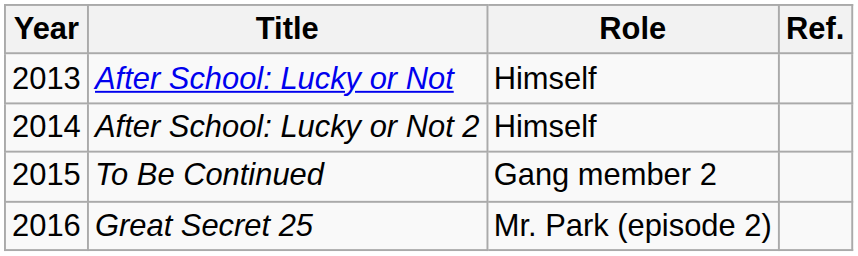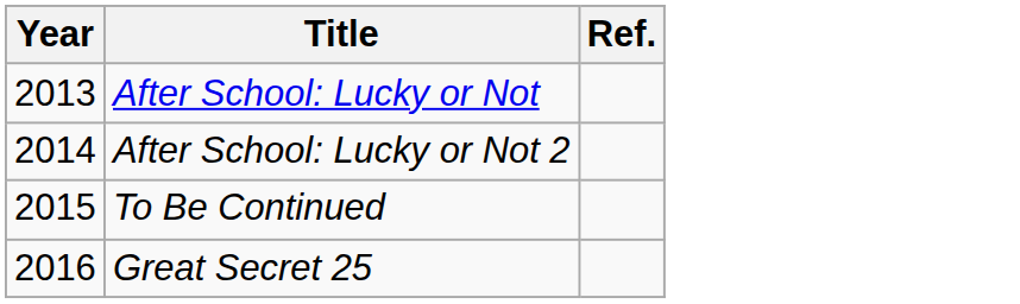 <table class="wikitable">
 <tr>
 <th>Year</th>
 <th>Title</th>
-<th>Role</th>
 <th>Ref.</th>
 </tr>
 <tr>
 <td>2013</td>
 <td><em><a href='#'>After School: Lucky or Not</a></em></td>
-<td>Himself</td>
 <td></td>
 </tr>
 <tr>
 <td>2014</td>
 <td><em>After School: Lucky or Not 2</em></td>
-<td>Himself</td>
 <td></td>
 </tr>
 <tr>
 <td>2015</td>
 <td><em>To Be Continued</em></td>
-<td>Gang member 2</td>
 <td></td>
 </tr>
 <tr>
 <td>2016</td>
 <td><em>Great Secret 25</em></td>
-<td>Mr. Park (episode 2)</td>
 <td></td>
 </tr>
 </table>
